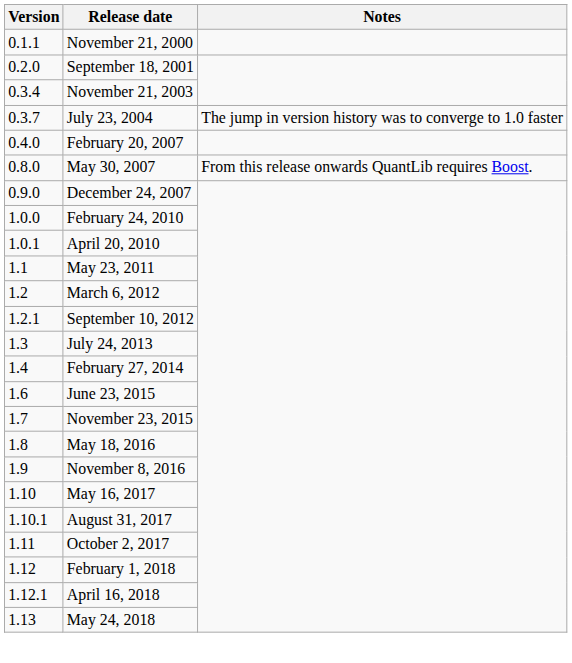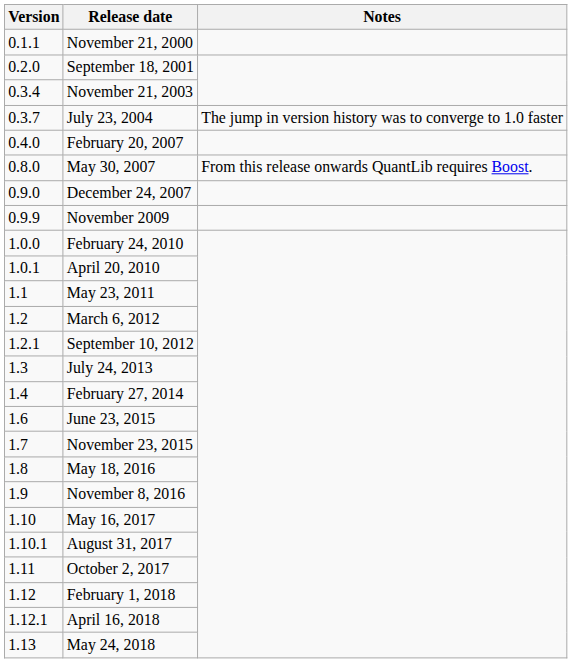 <table border="1" class="wikitable">
 <tr>
 <th>Version</th>
 <th>Release date</th>
 <th>Notes</th>
 </tr>
 <tr>
 <td>0.1.1</td>
 <td>November 21, 2000</td>
 <td></td>
 </tr>
 <tr>
 <td>0.2.0</td>
 <td>September 18, 2001</td>
 </tr>
 <tr>
 <td>0.3.4</td>
 <td>November 21, 2003</td>
 </tr>
 <tr>
 <td>0.3.7</td>
 <td>July 23, 2004</td>
 <td>The jump in version history was to converge to 1.0 faster</td>
 </tr>
 <tr>
 <td>0.4.0</td>
 <td>February 20, 2007</td>
 </tr>
 <tr>
 <td>0.8.0</td>
 <td>May 30, 2007</td>
 <td>From this release onwards QuantLib requires <a href='#'>Boost</a>.</td>
 </tr>
 <tr>
 <td>0.9.0</td>
 <td>December 24, 2007</td>
+</tr>
+<tr>
+<td>0.9.9</td>
+<td>November 2009</td>
+<td></td>
 </tr>
 <tr>
 <td>1.0.0</td>
 <td>February 24, 2010</td>
 </tr>
 <tr>
 <td>1.0.1</td>
 <td>April 20, 2010</td>
 </tr>
 <tr>
 <td>1.1</td>
 <td>May 23, 2011</td>
 </tr>
 <tr>
 <td>1.2</td>
 <td>March 6, 2012</td>
 </tr>
 <tr>
 <td>1.2.1</td>
 <td>September 10, 2012</td>
 </tr>
 <tr>
 <td>1.3</td>
 <td>July 24, 2013</td>
 </tr>
 <tr>
 <td>1.4</td>
 <td>February 27, 2014</td>
 </tr>
 <tr>
 <td>1.6</td>
 <td>June 23, 2015</td>
 </tr>
 <tr>
 <td>1.7</td>
 <td>November 23, 2015</td>
 </tr>
 <tr>
 <td>1.8</td>
 <td>May 18, 2016</td>
 </tr>
 <tr>
 <td>1.9</td>
 <td>November 8, 2016</td>
 </tr>
 <tr>
 <td>1.10</td>
 <td>May 16, 2017</td>
 </tr>
 <tr>
 <td>1.10.1</td>
 <td>August 31, 2017</td>
 </tr>
 <tr>
 <td>1.11</td>
 <td>October 2, 2017</td>
 </tr>
 <tr>
 <td>1.12</td>
 <td>February 1, 2018</td>
 </tr>
 <tr>
 <td>1.12.1</td>
 <td>April 16, 2018</td>
 </tr>
 <tr>
 <td>1.13</td>
 <td>May 24, 2018</td>
 </tr>
 </table>
